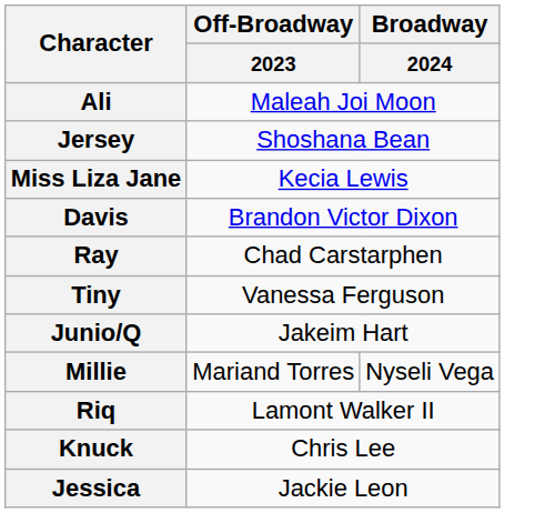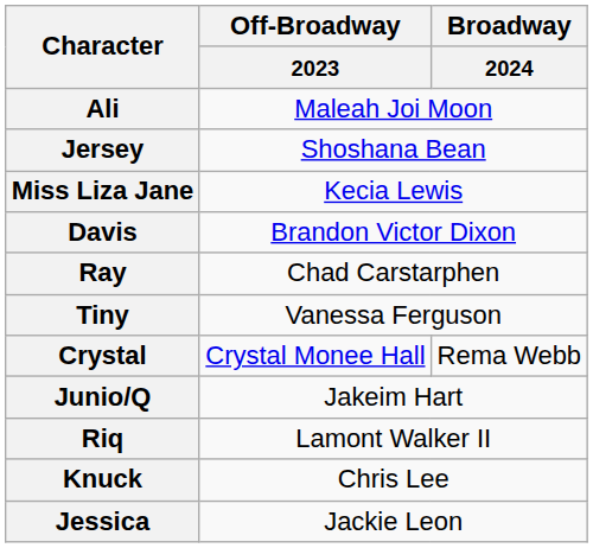 <table class="wikitable">
 <tr>
 <th rowspan="2">Character</th>
 <th>Off-Broadway</th>
 <th>Broadway</th>
 </tr>
 <tr>
 <th><small>2023</small></th>
 <th><small>2024</small></th>
 </tr>
 <tr>
 <th>Ali</th>
 <td colspan="2" align="center"><a href='#'>Maleah Joi Moon</a></td>
 </tr>
 <tr>
 <th>Jersey</th>
 <td colspan="2" align="center"><a href='#'>Shoshana Bean</a></td>
 </tr>
 <tr>
 <th>Miss Liza Jane</th>
 <td colspan="2" align="center"><a href='#'>Kecia Lewis</a></td>
 </tr>
 <tr>
 <th>Davis</th>
 <td colspan="2" align="center"><a href='#'>Brandon Victor Dixon</a></td>
 </tr>
 <tr>
 <th>Ray</th>
 <td colspan="2" align="center">Chad Carstarphen</td>
 </tr>
 <tr>
 <th>Tiny</th>
 <td colspan="2" align="center">Vanessa Ferguson</td>
 </tr>
 <tr>
+<th>Crystal</th>
+<td colspan="1" align="center"><a href='#'>Crystal Monee Hall</a></td>
+<td align="center">Rema Webb</td>
+</tr>
+<tr>
 <th>Junio/Q</th>
 <td colspan="2" align="center">Jakeim Hart</td>
-</tr>
-<tr>
-<th>Millie</th>
-<td colspan="1" align="center">Mariand Torres</td>
-<td align="center">Nyseli Vega</td>
 </tr>
 <tr>
 <th>Riq</th>
 <td colspan="2" align="center">Lamont Walker II</td>
 </tr>
 <tr>
 <th>Knuck</th>
 <td colspan="2" align="center">Chris Lee</td>
 </tr>
 <tr>
 <th>Jessica</th>
 <td colspan="2" align="center">Jackie Leon</td>
 </tr>
 </table>
